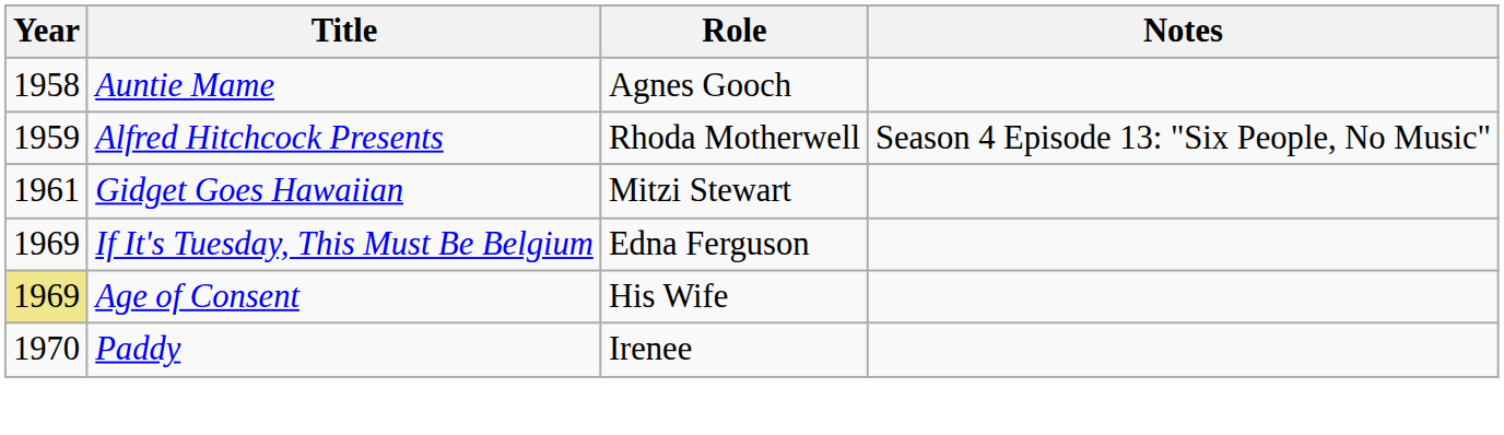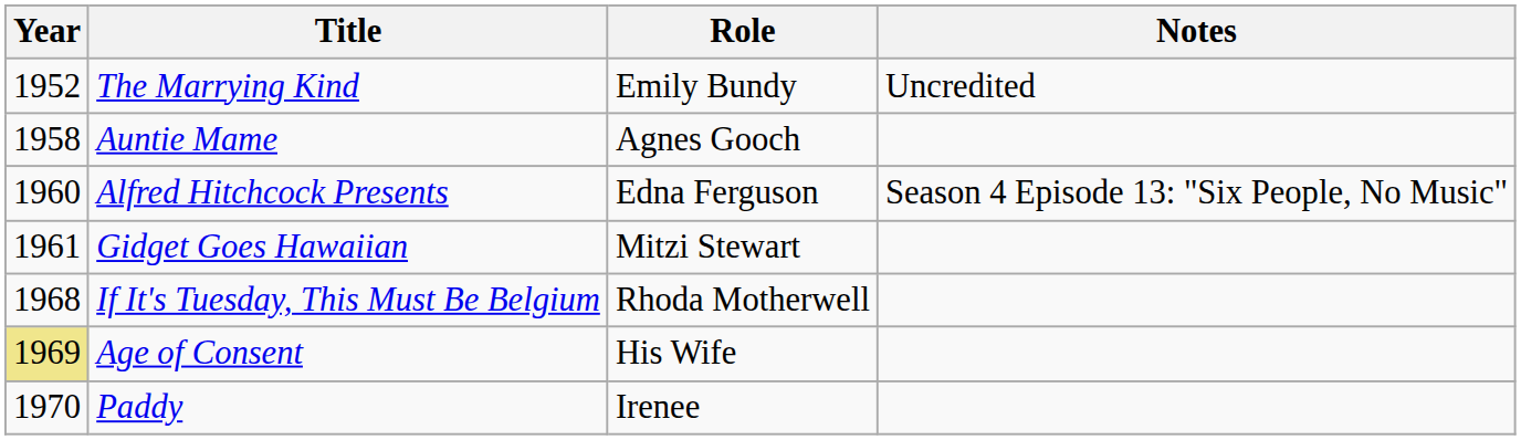 <table class="wikitable">
 <tr>
 <th>Year</th>
 <th>Title</th>
 <th>Role</th>
 <th>Notes</th>
 </tr>
 <tr>
+<td>1952</td>
+<td><em><a href='#'>The Marrying Kind</a></em></td>
+<td>Emily Bundy</td>
+<td>Uncredited</td>
+</tr>
+<tr>
 <td>1958</td>
 <td><em><a href='#'>Auntie Mame</a></em></td>
 <td>Agnes Gooch</td>
 <td></td>
 </tr>
 <tr>
-<td>1959</td>
+<td>1960</td>
 <td><em><a href='#'>Alfred Hitchcock Presents</a></em></td>
-<td>Rhoda Motherwell</td>
+<td>Edna Ferguson</td>
 <td>Season 4 Episode 13: "Six People, No Music"</td>
 </tr>
 <tr>
 <td>1961</td>
 <td><em><a href='#'>Gidget Goes Hawaiian</a></em></td>
 <td>Mitzi Stewart</td>
 <td></td>
 </tr>
 <tr>
-<td>1969</td>
+<td>1968</td>
 <td><em><a href='#'>If It's Tuesday, This Must Be Belgium</a></em></td>
-<td>Edna Ferguson</td>
+<td>Rhoda Motherwell</td>
 <td></td>
 </tr>
 <tr>
 <td style="background: khaki;">1969</td>
 <td><em><a href='#'>Age of Consent</a></em></td>
 <td>His Wife</td>
 <td></td>
 </tr>
 <tr>
 <td>1970</td>
 <td><em><a href='#'>Paddy</a></em></td>
 <td>Irenee</td>
 <td></td>
 </tr>
 </table>
